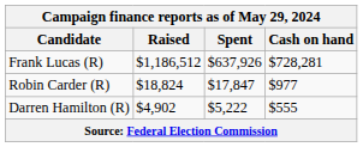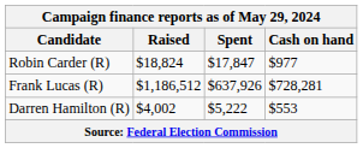 <table class="wikitable sortable">
 <tr>
 <th colspan=4>Campaign finance reports as of May 29, 2024</th>
 </tr>
 <tr style="text-align:center;">
 <th>Candidate</th>
 <th>Raised</th>
 <th>Spent</th>
 <th>Cash on hand</th>
 </tr>
 <tr>
+<td>Robin Carder (R)</td>
+<td>$18,824</td>
+<td>$17,847</td>
+<td>$977</td>
+</tr>
+<tr>
 <td>Frank Lucas (R)</td>
 <td>$1,186,512</td>
 <td>$637,926</td>
 <td>$728,281</td>
 </tr>
 <tr>
-<td>Robin Carder (R)</td>
-<td>$18,824</td>
-<td>$17,847</td>
-<td>$977</td>
-</tr>
-<tr>
 <td>Darren Hamilton (R)</td>
-<td>$4,902</td>
+<td>$4,002</td>
 <td>$5,222</td>
-<td>$555</td>
+<td>$553</td>
 </tr>
 <tr>
 <th colspan="4"><small>Source: <a href='#'>Federal Election Commission</a></small></th>
 </tr>
 </table>
